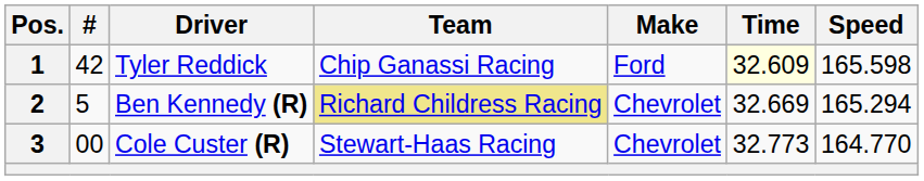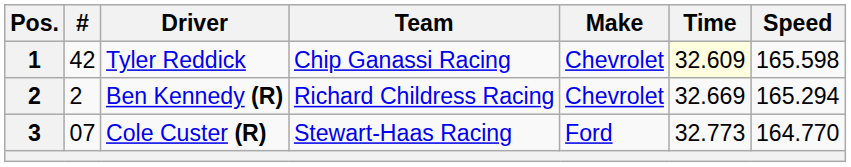 <table class="wikitable" style="font-size:95%">
 <tr>
 <th>Pos.</th>
 <th>#</th>
 <th>Driver</th>
 <th>Team</th>
 <th>Make</th>
 <th>Time</th>
 <th>Speed</th>
 </tr>
 <tr>
 <th>1</th>
 <td>42</td>
 <td><a href='#'>Tyler Reddick</a></td>
 <td><a href='#'>Chip Ganassi Racing</a></td>
-<td><a href='#'>Ford</a></td>
+<td><a href='#'>Chevrolet</a></td>
 <td style="background: lightyellow;">32.609</td>
 <td>165.598</td>
 </tr>
 <tr>
 <th>2</th>
-<td>5</td>
+<td>2</td>
 <td><a href='#'>Ben Kennedy</a> <strong>(R)</strong></td>
-<td style="background: khaki;"><a href='#'>Richard Childress Racing</a></td>
+<td><a href='#'>Richard Childress Racing</a></td>
 <td><a href='#'>Chevrolet</a></td>
 <td>32.669</td>
 <td>165.294</td>
 </tr>
 <tr>
 <th>3</th>
-<td>00</td>
+<td>07</td>
 <td><a href='#'>Cole Custer</a> <strong>(R)</strong></td>
 <td><a href='#'>Stewart-Haas Racing</a></td>
-<td><a href='#'>Chevrolet</a></td>
+<td><a href='#'>Ford</a></td>
 <td>32.773</td>
 <td>164.770</td>
 </tr>
 <tr>
 <th colspan="7"></th>
 </tr>
 </table>
